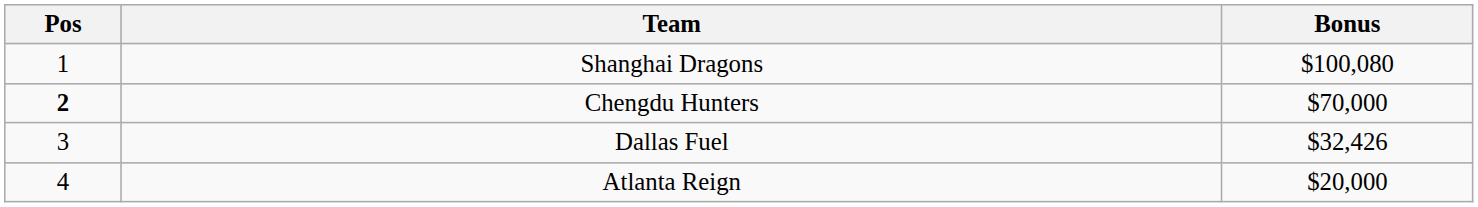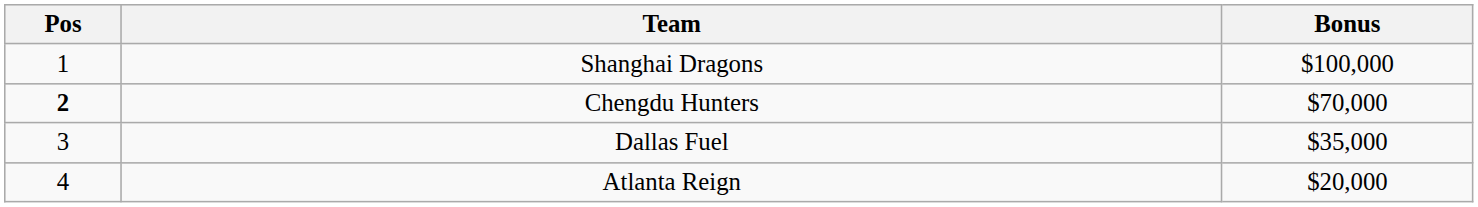 <table class="wikitable" style="text-align: center; width:75%;">
 <tr>
 <th>Pos</th>
 <th>Team</th>
 <th>Bonus</th>
 </tr>
 <tr>
 <td>1</td>
 <td style="width:75%;">Shanghai Dragons</td>
-<td>$100,080</td>
+<td>$100,000</td>
 </tr>
 <tr>
 <td><strong>2</strong></td>
 <td>Chengdu Hunters</td>
 <td>$70,000</td>
 </tr>
 <tr>
 <td>3</td>
 <td>Dallas Fuel</td>
-<td>$32,426</td>
+<td>$35,000</td>
 </tr>
 <tr>
 <td>4</td>
 <td>Atlanta Reign</td>
 <td>$20,000</td>
 </tr>
 </table>
